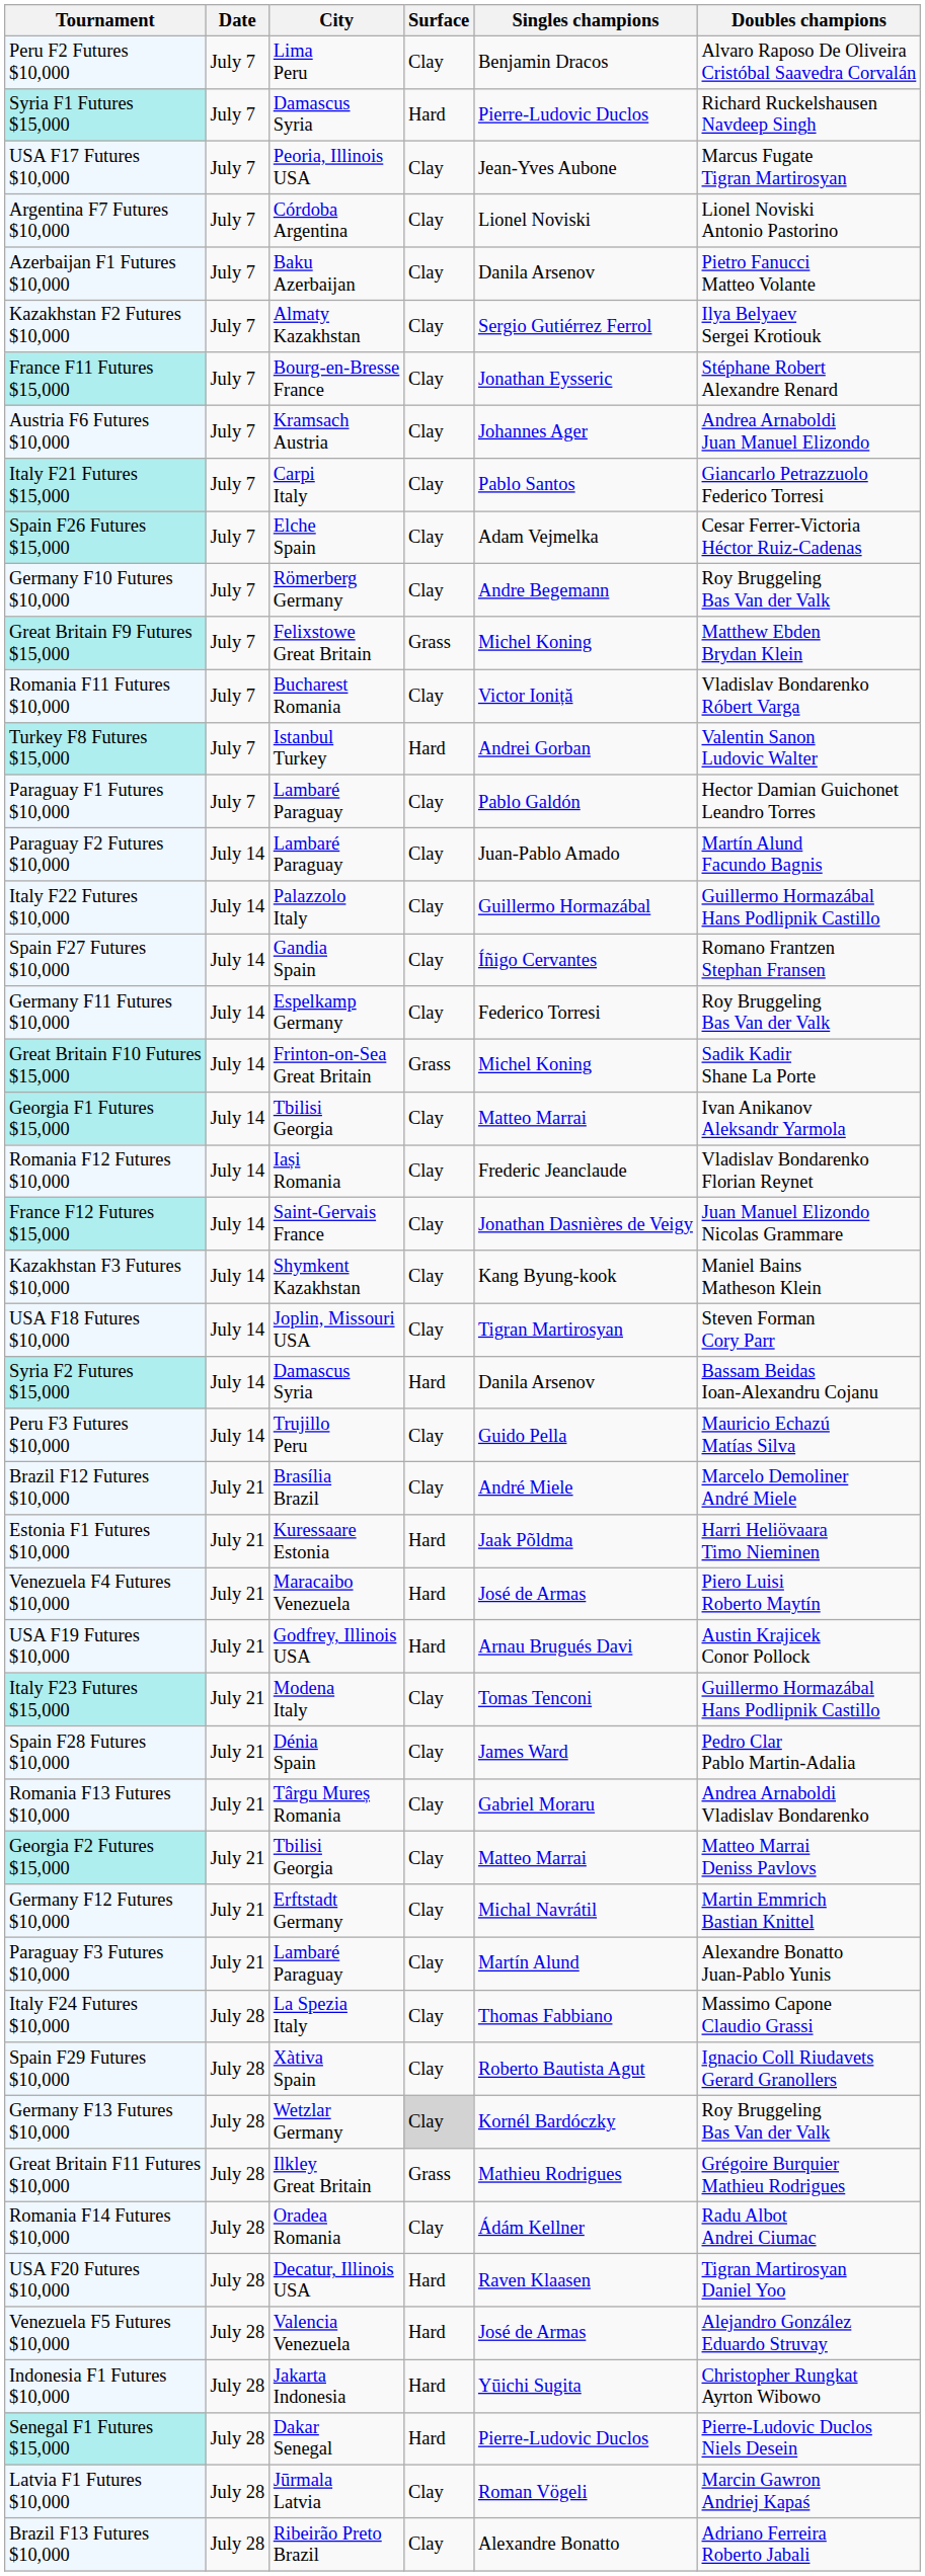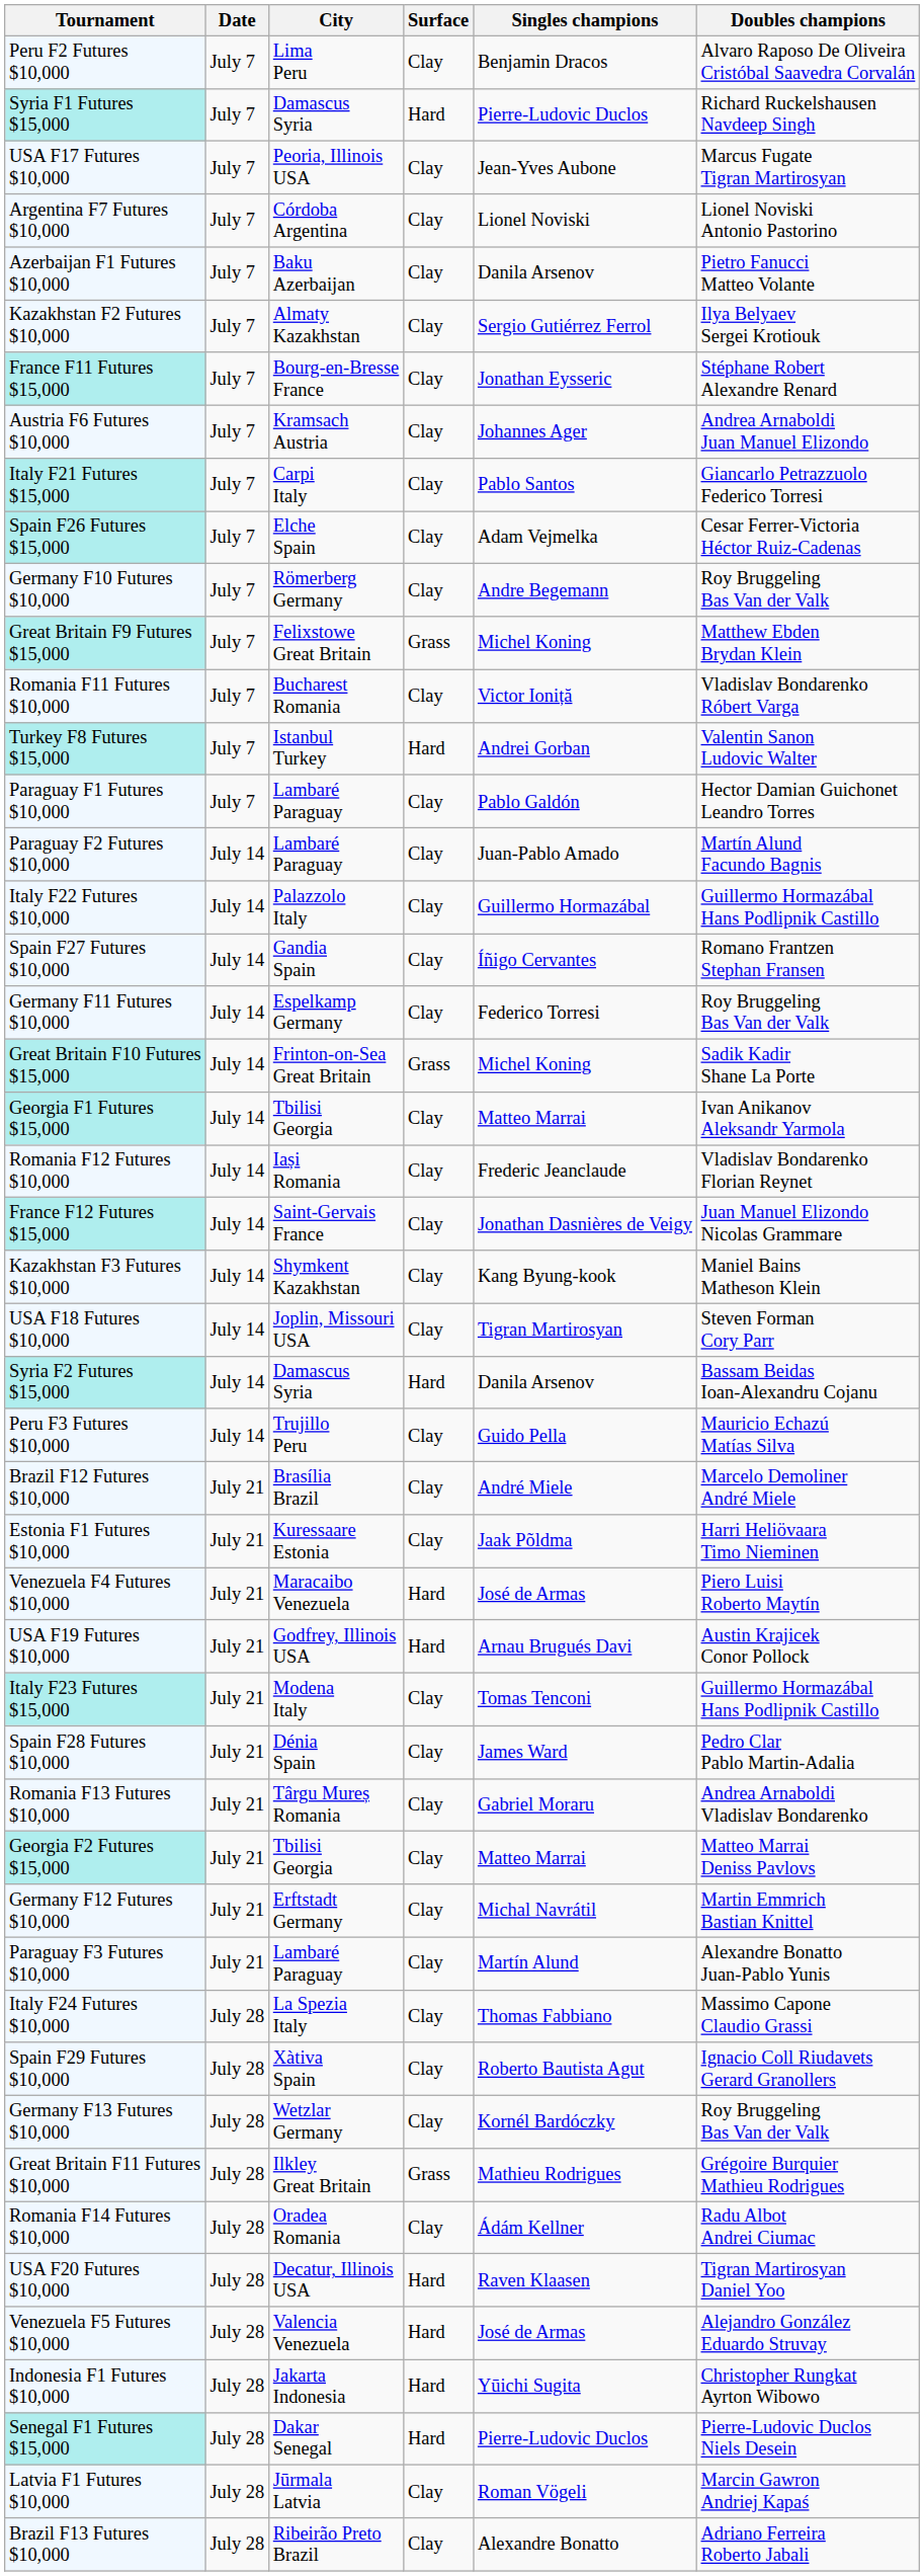 <table class="sortable wikitable" style="font-size:90%">
 <tr>
 <th>Tournament</th>
 <th>Date</th>
 <th>City</th>
 <th>Surface</th>
 <th>Singles champions</th>
 <th>Doubles champions</th>
 </tr>
 <tr>
 <td style="background:#f0f8ff;">Peru F2 Futures<br>$10,000</td>
 <td>July 7</td>
 <td><a href='#'>Lima</a><br>Peru</td>
 <td>Clay</td>
 <td> Benjamin Dracos</td>
 <td> Alvaro Raposo De Oliveira<br> <a href='#'>Cristóbal Saavedra Corvalán</a></td>
 </tr>
 <tr>
 <td style="background:#afeeee;">Syria F1 Futures<br>$15,000</td>
 <td>July 7</td>
 <td><a href='#'>Damascus</a><br>Syria</td>
 <td>Hard</td>
 <td> <a href='#'>Pierre-Ludovic Duclos</a></td>
 <td> Richard Ruckelshausen<br> <a href='#'>Navdeep Singh</a></td>
 </tr>
 <tr>
 <td style="background:#f0f8ff;">USA F17 Futures<br>$10,000</td>
 <td>July 7</td>
 <td><a href='#'>Peoria, Illinois</a><br>USA</td>
 <td>Clay</td>
 <td> Jean-Yves Aubone</td>
 <td> Marcus Fugate<br> <a href='#'>Tigran Martirosyan</a></td>
 </tr>
 <tr>
 <td style="background:#f0f8ff;">Argentina F7 Futures<br>$10,000</td>
 <td>July 7</td>
 <td><a href='#'>Córdoba</a><br>Argentina</td>
 <td>Clay</td>
 <td> Lionel Noviski</td>
 <td> Lionel Noviski<br> Antonio Pastorino</td>
 </tr>
 <tr>
 <td style="background:#f0f8ff;">Azerbaijan F1 Futures<br>$10,000</td>
 <td>July 7</td>
 <td><a href='#'>Baku</a><br>Azerbaijan</td>
 <td>Clay</td>
 <td> Danila Arsenov</td>
 <td> <a href='#'>Pietro Fanucci</a><br> Matteo Volante</td>
 </tr>
 <tr>
 <td style="background:#f0f8ff;">Kazakhstan F2 Futures<br>$10,000</td>
 <td>July 7</td>
 <td><a href='#'>Almaty</a><br>Kazakhstan</td>
 <td>Clay</td>
 <td> <a href='#'>Sergio Gutiérrez Ferrol</a></td>
 <td> <a href='#'>Ilya Belyaev</a><br> Sergei Krotiouk</td>
 </tr>
 <tr>
 <td style="background:#afeeee;">France F11 Futures<br>$15,000</td>
 <td>July 7</td>
 <td><a href='#'>Bourg-en-Bresse</a><br>France</td>
 <td>Clay</td>
 <td> <a href='#'>Jonathan Eysseric</a></td>
 <td> <a href='#'>Stéphane Robert</a><br> Alexandre Renard</td>
 </tr>
 <tr>
 <td style="background:#f0f8ff;">Austria F6 Futures<br>$10,000</td>
 <td>July 7</td>
 <td><a href='#'>Kramsach</a><br>Austria</td>
 <td>Clay</td>
 <td> <a href='#'>Johannes Ager</a></td>
 <td> <a href='#'>Andrea Arnaboldi</a><br> <a href='#'>Juan Manuel Elizondo</a></td>
 </tr>
 <tr>
 <td style="background:#afeeee;">Italy F21 Futures<br>$15,000</td>
 <td>July 7</td>
 <td><a href='#'>Carpi</a><br>Italy</td>
 <td>Clay</td>
 <td> <a href='#'>Pablo Santos</a></td>
 <td> <a href='#'>Giancarlo Petrazzuolo</a><br> Federico Torresi</td>
 </tr>
 <tr>
 <td style="background:#afeeee;">Spain F26 Futures<br>$15,000</td>
 <td>July 7</td>
 <td><a href='#'>Elche</a><br>Spain</td>
 <td>Clay</td>
 <td> Adam Vejmelka</td>
 <td> Cesar Ferrer-Victoria<br> <a href='#'>Héctor Ruiz-Cadenas</a></td>
 </tr>
 <tr>
 <td style="background:#f0f8ff;">Germany F10 Futures<br>$10,000</td>
 <td>July 7</td>
 <td><a href='#'>Römerberg</a><br>Germany</td>
 <td>Clay</td>
 <td> <a href='#'>Andre Begemann</a></td>
 <td> Roy Bruggeling<br> <a href='#'>Bas Van der Valk</a></td>
 </tr>
 <tr>
 <td style="background:#afeeee;">Great Britain F9 Futures<br>$15,000</td>
 <td>July 7</td>
 <td><a href='#'>Felixstowe</a><br>Great Britain</td>
 <td>Grass</td>
 <td> <a href='#'>Michel Koning</a></td>
 <td> <a href='#'>Matthew Ebden</a><br> <a href='#'>Brydan Klein</a></td>
 </tr>
 <tr>
 <td style="background:#f0f8ff;">Romania F11 Futures<br>$10,000</td>
 <td>July 7</td>
 <td><a href='#'>Bucharest</a><br>Romania</td>
 <td>Clay</td>
 <td> <a href='#'>Victor Ioniță</a></td>
 <td> Vladislav Bondarenko<br> <a href='#'>Róbert Varga</a></td>
 </tr>
 <tr>
 <td style="background:#afeeee;">Turkey F8 Futures<br>$15,000</td>
 <td>July 7</td>
 <td><a href='#'>Istanbul</a><br>Turkey</td>
 <td>Hard</td>
 <td> <a href='#'>Andrei Gorban</a></td>
 <td> <a href='#'>Valentin Sanon</a><br> <a href='#'>Ludovic Walter</a></td>
 </tr>
 <tr>
 <td style="background:#f0f8ff;">Paraguay F1 Futures<br>$10,000</td>
 <td>July 7</td>
 <td><a href='#'>Lambaré</a><br>Paraguay</td>
 <td>Clay</td>
 <td> <a href='#'>Pablo Galdón</a></td>
 <td> Hector Damian Guichonet<br> Leandro Torres</td>
 </tr>
 <tr>
 <td style="background:#f0f8ff;">Paraguay F2 Futures<br>$10,000</td>
 <td>July 14</td>
 <td><a href='#'>Lambaré</a><br>Paraguay</td>
 <td>Clay</td>
 <td> Juan-Pablo Amado</td>
 <td> <a href='#'>Martín Alund</a><br> <a href='#'>Facundo Bagnis</a></td>
 </tr>
 <tr>
 <td style="background:#f0f8ff;">Italy F22 Futures<br>$10,000</td>
 <td>July 14</td>
 <td><a href='#'>Palazzolo</a><br>Italy</td>
 <td>Clay</td>
 <td> <a href='#'>Guillermo Hormazábal</a></td>
 <td> <a href='#'>Guillermo Hormazábal</a><br> <a href='#'>Hans Podlipnik Castillo</a></td>
 </tr>
 <tr>
 <td style="background:#f0f8ff;">Spain F27 Futures<br>$10,000</td>
 <td>July 14</td>
 <td><a href='#'>Gandia</a><br>Spain</td>
 <td>Clay</td>
 <td> <a href='#'>Íñigo Cervantes</a></td>
 <td> Romano Frantzen<br> <a href='#'>Stephan Fransen</a></td>
 </tr>
 <tr>
 <td style="background:#f0f8ff;">Germany F11 Futures<br>$10,000</td>
 <td>July 14</td>
 <td><a href='#'>Espelkamp</a><br>Germany</td>
 <td>Clay</td>
 <td> Federico Torresi</td>
 <td> Roy Bruggeling<br> <a href='#'>Bas Van der Valk</a></td>
 </tr>
 <tr>
 <td style="background:#afeeee;">Great Britain F10 Futures<br>$15,000</td>
 <td>July 14</td>
 <td><a href='#'>Frinton-on-Sea</a><br>Great Britain</td>
 <td>Grass</td>
 <td> <a href='#'>Michel Koning</a></td>
 <td> <a href='#'>Sadik Kadir</a><br> Shane La Porte</td>
 </tr>
 <tr>
 <td style="background:#afeeee;">Georgia F1 Futures<br>$15,000</td>
 <td>July 14</td>
 <td><a href='#'>Tbilisi</a><br>Georgia</td>
 <td>Clay</td>
 <td> <a href='#'>Matteo Marrai</a></td>
 <td> Ivan Anikanov<br> <a href='#'>Aleksandr Yarmola</a></td>
 </tr>
 <tr>
 <td style="background:#f0f8ff;">Romania F12 Futures<br>$10,000</td>
 <td>July 14</td>
 <td><a href='#'>Iași</a><br>Romania</td>
 <td>Clay</td>
 <td> Frederic Jeanclaude</td>
 <td> Vladislav Bondarenko<br> Florian Reynet</td>
 </tr>
 <tr>
 <td style="background:#afeeee;">France F12 Futures<br>$15,000</td>
 <td>July 14</td>
 <td><a href='#'>Saint-Gervais</a><br>France</td>
 <td>Clay</td>
 <td> <a href='#'>Jonathan Dasnières de Veigy</a></td>
 <td> <a href='#'>Juan Manuel Elizondo</a><br> Nicolas Grammare</td>
 </tr>
 <tr>
 <td style="background:#f0f8ff;">Kazakhstan F3 Futures<br>$10,000</td>
 <td>July 14</td>
 <td><a href='#'>Shymkent</a><br>Kazakhstan</td>
 <td>Clay</td>
 <td> Kang Byung-kook</td>
 <td> Maniel Bains<br> Matheson Klein</td>
 </tr>
 <tr>
 <td style="background:#f0f8ff;">USA F18 Futures<br>$10,000</td>
 <td>July 14</td>
 <td><a href='#'>Joplin, Missouri</a><br>USA</td>
 <td>Clay</td>
 <td> <a href='#'>Tigran Martirosyan</a></td>
 <td> Steven Forman<br> <a href='#'>Cory Parr</a></td>
 </tr>
 <tr>
 <td style="background:#afeeee;">Syria F2 Futures<br>$15,000</td>
 <td>July 14</td>
 <td><a href='#'>Damascus</a><br>Syria</td>
 <td>Hard</td>
 <td> Danila Arsenov</td>
 <td> <a href='#'>Bassam Beidas</a><br> Ioan-Alexandru Cojanu</td>
 </tr>
 <tr>
 <td style="background:#f0f8ff;">Peru F3 Futures<br>$10,000</td>
 <td>July 14</td>
 <td><a href='#'>Trujillo</a><br>Peru</td>
 <td>Clay</td>
 <td> <a href='#'>Guido Pella</a></td>
 <td> <a href='#'>Mauricio Echazú</a><br> <a href='#'>Matías Silva</a></td>
 </tr>
 <tr>
 <td style="background:#f0f8ff;">Brazil F12 Futures<br>$10,000</td>
 <td>July 21</td>
 <td><a href='#'>Brasília</a><br>Brazil</td>
 <td>Clay</td>
 <td> <a href='#'>André Miele</a></td>
 <td> <a href='#'>Marcelo Demoliner</a><br> <a href='#'>André Miele</a></td>
 </tr>
 <tr>
 <td style="background:#f0f8ff;">Estonia F1 Futures<br>$10,000</td>
 <td>July 21</td>
 <td><a href='#'>Kuressaare</a><br>Estonia</td>
-<td>Hard</td>
+<td>Clay</td>
 <td> <a href='#'>Jaak Põldma</a></td>
 <td> <a href='#'>Harri Heliövaara</a><br> <a href='#'>Timo Nieminen</a></td>
 </tr>
 <tr>
 <td style="background:#f0f8ff;">Venezuela F4 Futures<br>$10,000</td>
 <td>July 21</td>
 <td><a href='#'>Maracaibo</a><br>Venezuela</td>
 <td>Hard</td>
 <td> <a href='#'>José de Armas</a></td>
 <td> <a href='#'>Piero Luisi</a><br> <a href='#'>Roberto Maytín</a></td>
 </tr>
 <tr>
 <td style="background:#f0f8ff;">USA F19 Futures<br>$10,000</td>
 <td>July 21</td>
 <td><a href='#'>Godfrey, Illinois</a><br>USA</td>
 <td>Hard</td>
 <td> <a href='#'>Arnau Brugués Davi</a></td>
 <td> <a href='#'>Austin Krajicek</a><br> Conor Pollock</td>
 </tr>
 <tr>
 <td style="background:#afeeee;">Italy F23 Futures<br>$15,000</td>
 <td>July 21</td>
 <td><a href='#'>Modena</a><br>Italy</td>
 <td>Clay</td>
 <td> <a href='#'>Tomas Tenconi</a></td>
 <td> <a href='#'>Guillermo Hormazábal</a><br> <a href='#'>Hans Podlipnik Castillo</a></td>
 </tr>
 <tr>
 <td style="background:#f0f8ff;">Spain F28 Futures<br>$10,000</td>
 <td>July 21</td>
 <td><a href='#'>Dénia</a><br>Spain</td>
 <td>Clay</td>
 <td> <a href='#'>James Ward</a></td>
 <td> <a href='#'>Pedro Clar</a><br> Pablo Martin-Adalia</td>
 </tr>
 <tr>
 <td style="background:#f0f8ff;">Romania F13 Futures<br>$10,000</td>
 <td>July 21</td>
 <td><a href='#'>Târgu Mureș</a><br>Romania</td>
 <td>Clay</td>
 <td> <a href='#'>Gabriel Moraru</a></td>
 <td> <a href='#'>Andrea Arnaboldi</a><br> Vladislav Bondarenko</td>
 </tr>
 <tr>
 <td style="background:#afeeee;">Georgia F2 Futures<br>$15,000</td>
 <td>July 21</td>
 <td><a href='#'>Tbilisi</a><br>Georgia</td>
 <td>Clay</td>
 <td> <a href='#'>Matteo Marrai</a></td>
 <td> <a href='#'>Matteo Marrai</a><br> <a href='#'>Deniss Pavlovs</a></td>
 </tr>
 <tr>
 <td style="background:#f0f8ff;">Germany F12 Futures<br>$10,000</td>
 <td>July 21</td>
 <td><a href='#'>Erftstadt</a><br>Germany</td>
 <td>Clay</td>
 <td> <a href='#'>Michal Navrátil</a></td>
 <td> <a href='#'>Martin Emmrich</a><br> <a href='#'>Bastian Knittel</a></td>
 </tr>
 <tr>
 <td style="background:#f0f8ff;">Paraguay F3 Futures<br>$10,000</td>
 <td>July 21</td>
 <td><a href='#'>Lambaré</a><br>Paraguay</td>
 <td>Clay</td>
 <td> <a href='#'>Martín Alund</a></td>
 <td> Alexandre Bonatto<br> Juan-Pablo Yunis</td>
 </tr>
 <tr>
 <td style="background:#f0f8ff;">Italy F24 Futures<br>$10,000</td>
 <td>July 28</td>
 <td><a href='#'>La Spezia</a><br>Italy</td>
 <td>Clay</td>
 <td> <a href='#'>Thomas Fabbiano</a></td>
 <td> Massimo Capone<br> <a href='#'>Claudio Grassi</a></td>
 </tr>
 <tr>
 <td style="background:#f0f8ff;">Spain F29 Futures<br>$10,000</td>
 <td>July 28</td>
 <td><a href='#'>Xàtiva</a><br>Spain</td>
 <td>Clay</td>
 <td> <a href='#'>Roberto Bautista Agut</a></td>
 <td> <a href='#'>Ignacio Coll Riudavets</a><br> <a href='#'>Gerard Granollers</a></td>
 </tr>
 <tr>
 <td style="background:#f0f8ff;">Germany F13 Futures<br>$10,000</td>
 <td>July 28</td>
 <td><a href='#'>Wetzlar</a><br>Germany</td>
-<td style="background: lightgrey;">Clay</td>
+<td>Clay</td>
 <td> <a href='#'>Kornél Bardóczky</a></td>
 <td> Roy Bruggeling<br> <a href='#'>Bas Van der Valk</a></td>
 </tr>
 <tr>
 <td style="background:#f0f8ff;">Great Britain F11 Futures<br>$10,000</td>
 <td>July 28</td>
 <td><a href='#'>Ilkley</a><br>Great Britain</td>
 <td>Grass</td>
 <td> <a href='#'>Mathieu Rodrigues</a></td>
 <td> <a href='#'>Grégoire Burquier</a><br> <a href='#'>Mathieu Rodrigues</a></td>
 </tr>
 <tr>
 <td style="background:#f0f8ff;">Romania F14 Futures<br>$10,000</td>
 <td>July 28</td>
 <td><a href='#'>Oradea</a><br>Romania</td>
 <td>Clay</td>
 <td> <a href='#'>Ádám Kellner</a></td>
 <td> <a href='#'>Radu Albot</a><br> <a href='#'>Andrei Ciumac</a></td>
 </tr>
 <tr>
 <td style="background:#f0f8ff;">USA F20 Futures<br>$10,000</td>
 <td>July 28</td>
 <td><a href='#'>Decatur, Illinois</a><br>USA</td>
 <td>Hard</td>
 <td> <a href='#'>Raven Klaasen</a></td>
 <td> <a href='#'>Tigran Martirosyan</a><br> <a href='#'>Daniel Yoo</a></td>
 </tr>
 <tr>
 <td style="background:#f0f8ff;">Venezuela F5 Futures<br>$10,000</td>
 <td>July 28</td>
 <td><a href='#'>Valencia</a><br>Venezuela</td>
 <td>Hard</td>
 <td> <a href='#'>José de Armas</a></td>
 <td> <a href='#'>Alejandro González</a><br> <a href='#'>Eduardo Struvay</a></td>
 </tr>
 <tr>
 <td style="background:#f0f8ff;">Indonesia F1 Futures<br>$10,000</td>
 <td>July 28</td>
 <td><a href='#'>Jakarta</a><br>Indonesia</td>
 <td>Hard</td>
 <td> <a href='#'>Yūichi Sugita</a></td>
 <td> <a href='#'>Christopher Rungkat</a><br> Ayrton Wibowo</td>
 </tr>
 <tr>
 <td style="background:#afeeee;">Senegal F1 Futures<br>$15,000</td>
 <td>July 28</td>
 <td><a href='#'>Dakar</a><br>Senegal</td>
 <td>Hard</td>
 <td> <a href='#'>Pierre-Ludovic Duclos</a></td>
 <td> <a href='#'>Pierre-Ludovic Duclos</a><br> <a href='#'>Niels Desein</a></td>
 </tr>
 <tr>
 <td style="background:#f0f8ff;">Latvia F1 Futures<br>$10,000</td>
 <td>July 28</td>
 <td><a href='#'>Jūrmala</a><br>Latvia</td>
 <td>Clay</td>
 <td> <a href='#'>Roman Vögeli</a></td>
 <td> <a href='#'>Marcin Gawron</a><br> <a href='#'>Andriej Kapaś</a></td>
 </tr>
 <tr>
 <td style="background:#f0f8ff;">Brazil F13 Futures<br>$10,000</td>
 <td>July 28</td>
 <td><a href='#'>Ribeirão Preto</a><br>Brazil</td>
 <td>Clay</td>
 <td> Alexandre Bonatto</td>
 <td> <a href='#'>Adriano Ferreira</a><br> <a href='#'>Roberto Jabali</a></td>
 </tr>
 </table>
